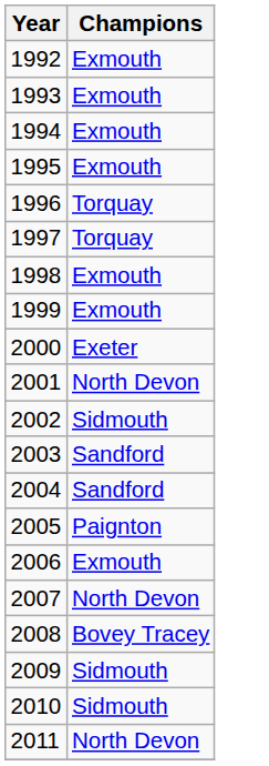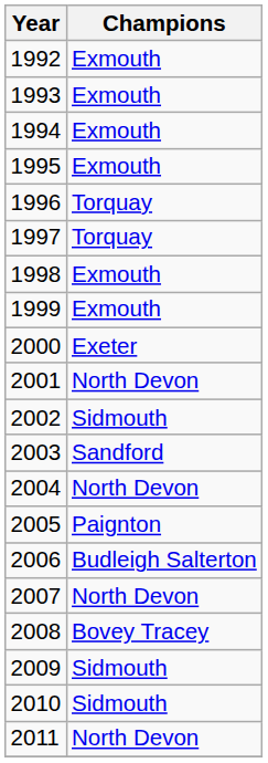 <table class="wikitable" style="font-size:85%">
 <tr>
 <th>Year</th>
 <th>Champions</th>
 </tr>
 <tr>
 <td>1992</td>
 <td><a href='#'>Exmouth</a></td>
 </tr>
 <tr>
 <td>1993</td>
 <td><a href='#'>Exmouth</a></td>
 </tr>
 <tr>
 <td>1994</td>
 <td><a href='#'>Exmouth</a></td>
 </tr>
 <tr>
 <td>1995</td>
 <td><a href='#'>Exmouth</a></td>
 </tr>
 <tr>
 <td>1996</td>
 <td><a href='#'>Torquay</a></td>
 </tr>
 <tr>
 <td>1997</td>
 <td><a href='#'>Torquay</a></td>
 </tr>
 <tr>
 <td>1998</td>
 <td><a href='#'>Exmouth</a></td>
 </tr>
 <tr>
 <td>1999</td>
 <td><a href='#'>Exmouth</a></td>
 </tr>
 <tr>
 <td>2000</td>
 <td><a href='#'>Exeter</a></td>
 </tr>
 <tr>
 <td>2001</td>
 <td><a href='#'>North Devon</a></td>
 </tr>
 <tr>
 <td>2002</td>
 <td><a href='#'>Sidmouth</a></td>
 </tr>
 <tr>
 <td>2003</td>
 <td><a href='#'>Sandford</a></td>
 </tr>
 <tr>
 <td>2004</td>
-<td><a href='#'>Sandford</a></td>
+<td><a href='#'>North Devon</a></td>
 </tr>
 <tr>
 <td>2005</td>
 <td><a href='#'>Paignton</a></td>
 </tr>
 <tr>
 <td>2006</td>
-<td><a href='#'>Exmouth</a></td>
+<td><a href='#'>Budleigh Salterton</a></td>
 </tr>
 <tr>
 <td>2007</td>
 <td><a href='#'>North Devon</a></td>
 </tr>
 <tr>
 <td>2008</td>
 <td><a href='#'>Bovey Tracey</a></td>
 </tr>
 <tr>
 <td>2009</td>
 <td><a href='#'>Sidmouth</a></td>
 </tr>
 <tr>
 <td>2010</td>
 <td><a href='#'>Sidmouth</a></td>
 </tr>
 <tr>
 <td>2011</td>
 <td><a href='#'>North Devon</a></td>
 </tr>
 <tr>
 </tr>
 </table>
